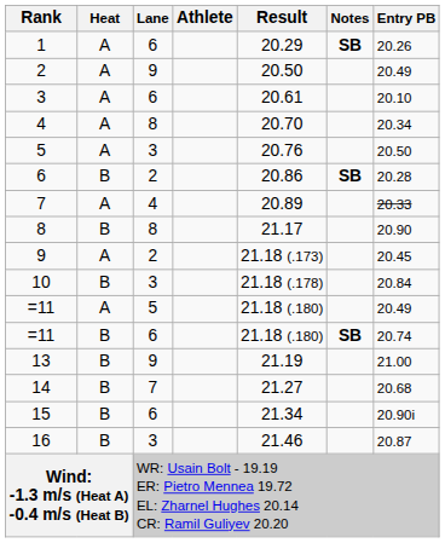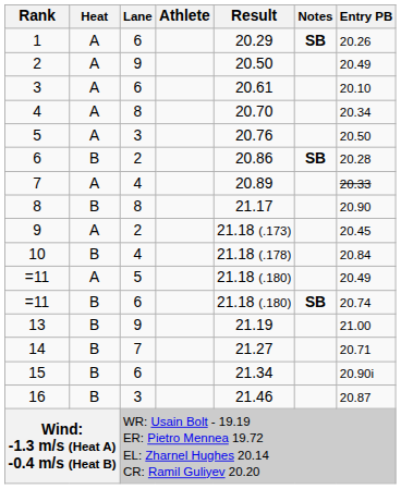 <table class="wikitable sortable" style="text-align:left;">
 <tr>
 <th>Rank</th>
 <th><small>Heat</small></th>
 <th><small>Lane</small></th>
 <th>Athlete</th>
 <th>Result</th>
 <th><small>Notes</small></th>
 <th><small>Entry PB</small></th>
 </tr>
 <tr>
 <td align=center>1</td>
 <td align=center>A</td>
 <td align=center>6</td>
 <td></td>
 <td align=center>20.29</td>
 <td align=center> <strong>SB</strong></td>
 <td><small>20.26</small></td>
 </tr>
 <tr>
 <td align=center>2</td>
 <td align=center>A</td>
 <td align=center>9</td>
 <td></td>
 <td align=center>20.50</td>
 <td align=center></td>
 <td><small>20.49</small></td>
 </tr>
 <tr>
 <td align=center>3</td>
 <td align=center>A</td>
 <td align=center>6</td>
 <td></td>
 <td align=center>20.61</td>
 <td align=center></td>
 <td><small>20.10</small></td>
 </tr>
 <tr>
 <td align=center>4</td>
 <td align=center>A</td>
 <td align=center>8</td>
 <td></td>
 <td align=center>20.70</td>
 <td align=center></td>
 <td><small>20.34</small></td>
 </tr>
 <tr>
 <td align=center>5</td>
 <td align=center>A</td>
 <td align=center>3</td>
 <td></td>
 <td align=center>20.76</td>
 <td align=center></td>
 <td><small>20.50</small></td>
 </tr>
 <tr>
 <td align=center>6</td>
 <td align=center>B</td>
 <td align=center>2</td>
 <td></td>
 <td align=center>20.86</td>
 <td align=center><strong>SB</strong></td>
 <td><small>20.28</small></td>
 </tr>
 <tr>
 <td align=center>7</td>
 <td align=center>A</td>
 <td align=center>4</td>
 <td></td>
 <td align=center>20.89</td>
 <td align=center></td>
 <td><small><s>20.33</s></small></td>
 </tr>
 <tr>
 <td align=center>8</td>
 <td align=center>B</td>
 <td align=center>8</td>
 <td></td>
 <td align=center>21.17</td>
 <td align=center></td>
 <td><small>20.90</small></td>
 </tr>
 <tr>
 <td align=center>9</td>
 <td align=center>A</td>
 <td align=center>2</td>
 <td></td>
 <td align=center>21.18 <small>(.173)</small></td>
 <td align=center></td>
 <td><small>20.45</small></td>
 </tr>
 <tr>
 <td align=center>10</td>
 <td align=center>B</td>
-<td align=center>3</td>
+<td align=center>4</td>
 <td></td>
 <td align=center>21.18 <small>(.178)</small></td>
 <td align=center></td>
 <td><small>20.84</small></td>
 </tr>
 <tr>
 <td align=center>=11</td>
 <td align=center>A</td>
 <td align=center>5</td>
 <td></td>
 <td align=center>21.18 <small>(.180)</small></td>
 <td align=center></td>
 <td><small>20.49</small></td>
 </tr>
 <tr>
 <td align=center>=11</td>
 <td align=center>B</td>
 <td align=center>6</td>
 <td></td>
 <td align=center>21.18 <small>(.180)</small></td>
 <td align=center><strong>SB</strong></td>
 <td><small>20.74</small></td>
 </tr>
 <tr>
 <td align=center>13</td>
 <td align=center>B</td>
 <td align=center>9</td>
 <td></td>
 <td align=center>21.19</td>
 <td align=center></td>
 <td><small>21.00</small></td>
 </tr>
 <tr>
 <td align=center>14</td>
 <td align=center>B</td>
 <td align=center>7</td>
 <td></td>
 <td align=center>21.27</td>
 <td align=center></td>
-<td><small>20.68</small></td>
+<td><small>20.71</small></td>
 </tr>
 <tr>
 <td align=center>15</td>
 <td align=center>B</td>
 <td align=center>6</td>
 <td></td>
 <td align=center>21.34</td>
 <td align=center></td>
 <td><small>20.90i</small></td>
 </tr>
 <tr>
 <td align=center>16</td>
 <td align=center>B</td>
 <td align=center>3</td>
 <td></td>
 <td align=center>21.46</td>
 <td align=center></td>
 <td><small>20.87</small></td>
 </tr>
 <tr class="sortbottom">
 <th colspan="2">Wind:<br>-1.3 m/s <small>(Heat A)</small><br>-0.4 m/s <small>(Heat B)</small></th>
 <td colspan="5" bgcolor="#cccccc"><small>WR:   <a href='#'>Usain Bolt</a> - 19.19<br>ER:  <a href='#'>Pietro Mennea</a>  19.72<br></small><small>EL:   <a href='#'>Zharnel Hughes</a> 20.14<br>CR:  <a href='#'>Ramil Guliyev</a> 20.20</small></td>
 </tr>
 </table>
